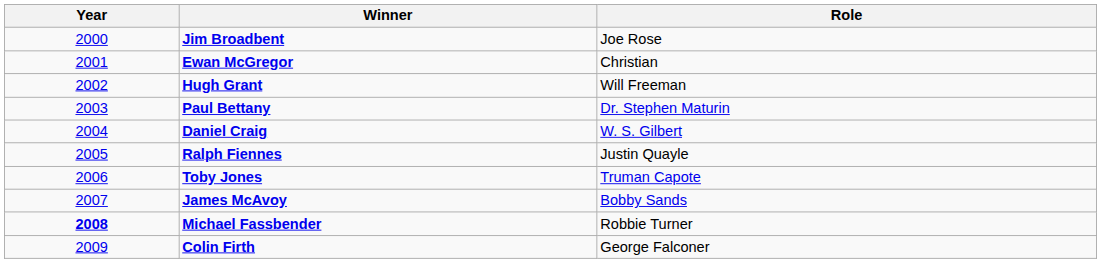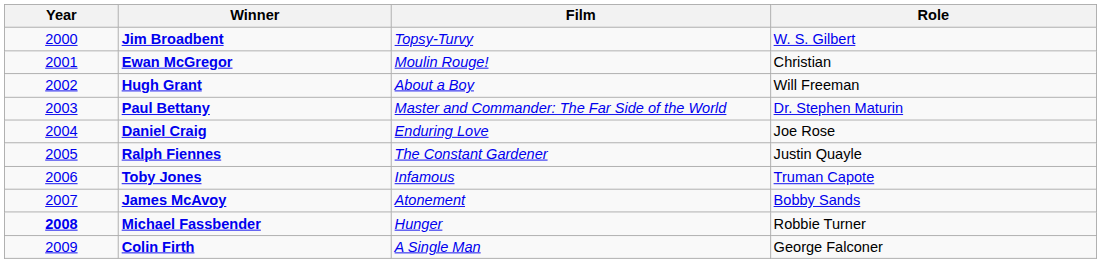 <table class="wikitable" width="95%" cellpadding="5">
 <tr>
 <th width="100"><strong>Year</strong></th>
 <th width="250"><strong>Winner</strong></th>
+<th width="350"><strong>Film</strong></th>
 <th width="300"><strong>Role</strong></th>
 </tr>
 <tr>
 <td style="text-align:center;"><a href='#'>2000</a></td>
 <td><strong><a href='#'>Jim Broadbent</a></strong></td>
-<td>Joe Rose</td>
+<td><em><a href='#'>Topsy-Turvy</a></em></td>
+<td><a href='#'>W. S. Gilbert</a></td>
 </tr>
 <tr>
 <td style="text-align:center;"><a href='#'>2001</a></td>
 <td><strong><a href='#'>Ewan McGregor</a></strong></td>
+<td><em><a href='#'>Moulin Rouge!</a></em></td>
 <td>Christian</td>
 </tr>
 <tr>
 <td style="text-align:center;"><a href='#'>2002</a></td>
 <td><strong><a href='#'>Hugh Grant</a></strong></td>
+<td><em><a href='#'>About a Boy</a></em></td>
 <td>Will Freeman</td>
 </tr>
 <tr>
 <td style="text-align:center;"><a href='#'>2003</a></td>
 <td><strong><a href='#'>Paul Bettany</a></strong></td>
+<td><em><a href='#'>Master and Commander: The Far Side of the World</a></em></td>
 <td><a href='#'>Dr. Stephen Maturin</a></td>
 </tr>
 <tr>
 <td style="text-align:center;"><a href='#'>2004</a></td>
 <td><strong><a href='#'>Daniel Craig</a></strong></td>
-<td><a href='#'>W. S. Gilbert</a></td>
+<td><em><a href='#'>Enduring Love</a></em></td>
+<td>Joe Rose</td>
 </tr>
 <tr>
 <td style="text-align:center;"><a href='#'>2005</a></td>
 <td><strong><a href='#'>Ralph Fiennes</a></strong></td>
+<td><em><a href='#'>The Constant Gardener</a></em></td>
 <td>Justin Quayle</td>
 </tr>
 <tr>
 <td style="text-align:center;"><a href='#'>2006</a></td>
 <td><strong><a href='#'>Toby Jones</a></strong></td>
+<td><em><a href='#'>Infamous</a></em></td>
 <td><a href='#'>Truman Capote</a></td>
 </tr>
 <tr>
 <td style="text-align:center;"><a href='#'>2007</a></td>
 <td><strong><a href='#'>James McAvoy</a></strong></td>
+<td><em><a href='#'>Atonement</a></em></td>
 <td><a href='#'>Bobby Sands</a></td>
 </tr>
 <tr>
 <td style="text-align:center;"><strong><a href='#'>2008</a></strong></td>
 <td><strong><a href='#'>Michael Fassbender</a></strong></td>
+<td><em><a href='#'>Hunger</a></em></td>
 <td>Robbie Turner</td>
 </tr>
 <tr>
 <td style="text-align:center;"><a href='#'>2009</a></td>
 <td><strong><a href='#'>Colin Firth</a></strong></td>
+<td><em><a href='#'>A Single Man</a></em></td>
 <td>George Falconer</td>
 </tr>
 </table>
